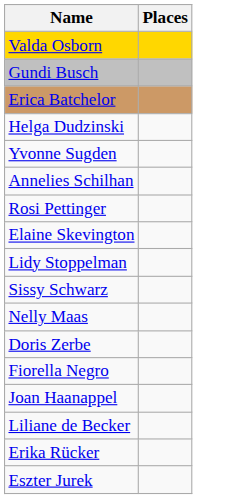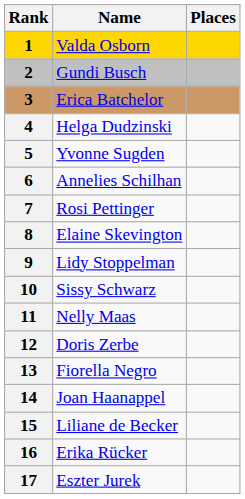 <table class="wikitable">
 <tr>
+<th>Rank</th>
 <th>Name</th>
 <th>Places</th>
 </tr>
 <tr bgcolor="gold">
+<td align="center"><strong>1</strong></td>
 <td> <a href='#'>Valda Osborn</a></td>
 <td></td>
 </tr>
 <tr bgcolor="silver">
+<td align="center"><strong>2</strong></td>
 <td> <a href='#'>Gundi Busch</a></td>
 <td></td>
 </tr>
 <tr bgcolor="cc9966">
+<td align="center"><strong>3</strong></td>
 <td> <a href='#'>Erica Batchelor</a></td>
 <td></td>
 </tr>
 <tr>
+<th>4</th>
 <td> <a href='#'>Helga Dudzinski</a></td>
 <td></td>
 </tr>
 <tr>
+<th>5</th>
 <td> <a href='#'>Yvonne Sugden</a></td>
 <td></td>
 </tr>
 <tr>
+<th>6</th>
 <td> <a href='#'>Annelies Schilhan</a></td>
 <td></td>
 </tr>
 <tr>
+<th>7</th>
 <td> <a href='#'>Rosi Pettinger</a></td>
 <td></td>
 </tr>
 <tr>
+<th>8</th>
 <td> <a href='#'>Elaine Skevington</a></td>
 <td></td>
 </tr>
 <tr>
+<th>9</th>
 <td> <a href='#'>Lidy Stoppelman</a></td>
 <td></td>
 </tr>
 <tr>
+<th>10</th>
 <td> <a href='#'>Sissy Schwarz</a></td>
 <td></td>
 </tr>
 <tr>
+<th>11</th>
 <td> <a href='#'>Nelly Maas</a></td>
 <td></td>
 </tr>
 <tr>
+<th>12</th>
 <td> <a href='#'>Doris Zerbe</a></td>
 <td></td>
 </tr>
 <tr>
+<th>13</th>
 <td> <a href='#'>Fiorella Negro</a></td>
 <td></td>
 </tr>
 <tr>
+<th>14</th>
 <td> <a href='#'>Joan Haanappel</a></td>
 <td></td>
 </tr>
 <tr>
+<th>15</th>
 <td> <a href='#'>Liliane de Becker</a></td>
 <td></td>
 </tr>
 <tr>
+<th>16</th>
 <td> <a href='#'>Erika Rücker</a></td>
 <td></td>
 </tr>
 <tr>
+<th>17</th>
 <td> <a href='#'>Eszter Jurek</a></td>
 <td></td>
 </tr>
 </table>
